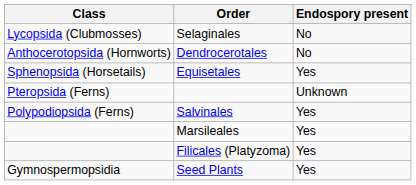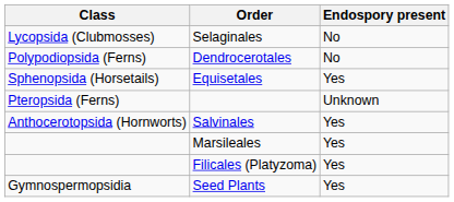 <table class="wikitable">
 <tr>
 <th>Class</th>
 <th>Order</th>
 <th>Endospory present</th>
 </tr>
 <tr>
 <td><a href='#'>Lycopsida</a> (Clubmosses)</td>
 <td>Selaginales</td>
 <td>No</td>
 </tr>
 <tr>
-<td><a href='#'>Anthocerotopsida</a> (Hornworts)</td>
+<td><a href='#'>Polypodiopsida</a> (Ferns)</td>
 <td><a href='#'>Dendrocerotales</a></td>
 <td>No</td>
 </tr>
 <tr>
 <td><a href='#'>Sphenopsida</a> (Horsetails)</td>
 <td><a href='#'>Equisetales</a></td>
 <td>Yes</td>
 </tr>
 <tr>
 <td><a href='#'>Pteropsida</a> (Ferns)</td>
 <td></td>
 <td>Unknown</td>
 </tr>
 <tr>
-<td><a href='#'>Polypodiopsida</a> (Ferns)</td>
+<td><a href='#'>Anthocerotopsida</a> (Hornworts)</td>
 <td><a href='#'>Salvinales</a></td>
 <td>Yes</td>
 </tr>
 <tr>
 <td></td>
 <td>Marsileales</td>
 <td>Yes</td>
 </tr>
 <tr>
 <td></td>
 <td><a href='#'>Filicales</a> (Platyzoma)</td>
 <td>Yes</td>
 </tr>
 <tr>
 <td>Gymnospermopsidia</td>
 <td><a href='#'>Seed Plants</a></td>
 <td>Yes</td>
 </tr>
 </table>
